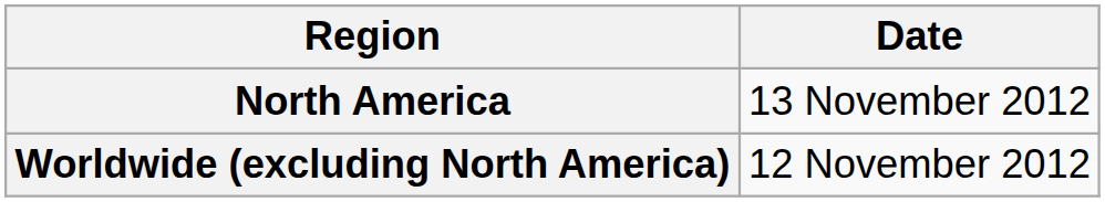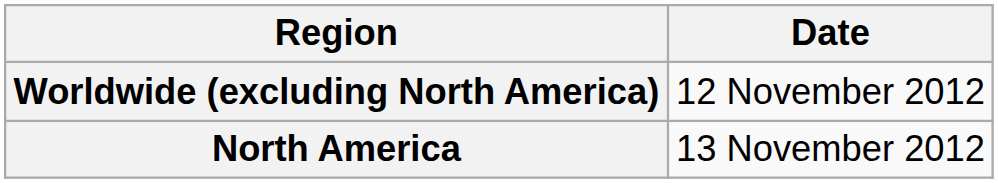 <table class="wikitable plainrowheaders">
 <tr>
 <th scope="col">Region</th>
 <th scope="col">Date</th>
 </tr>
 <tr>
+<th scope="row">Worldwide (excluding North America)</th>
+<td>12 November 2012</td>
+</tr>
+<tr>
 <th scope="row">North America</th>
 <td>13 November 2012</td>
 </tr>
-<tr>
-<th scope="row">Worldwide (excluding North America)</th>
-<td>12 November 2012</td>
-</tr>
 </table>
